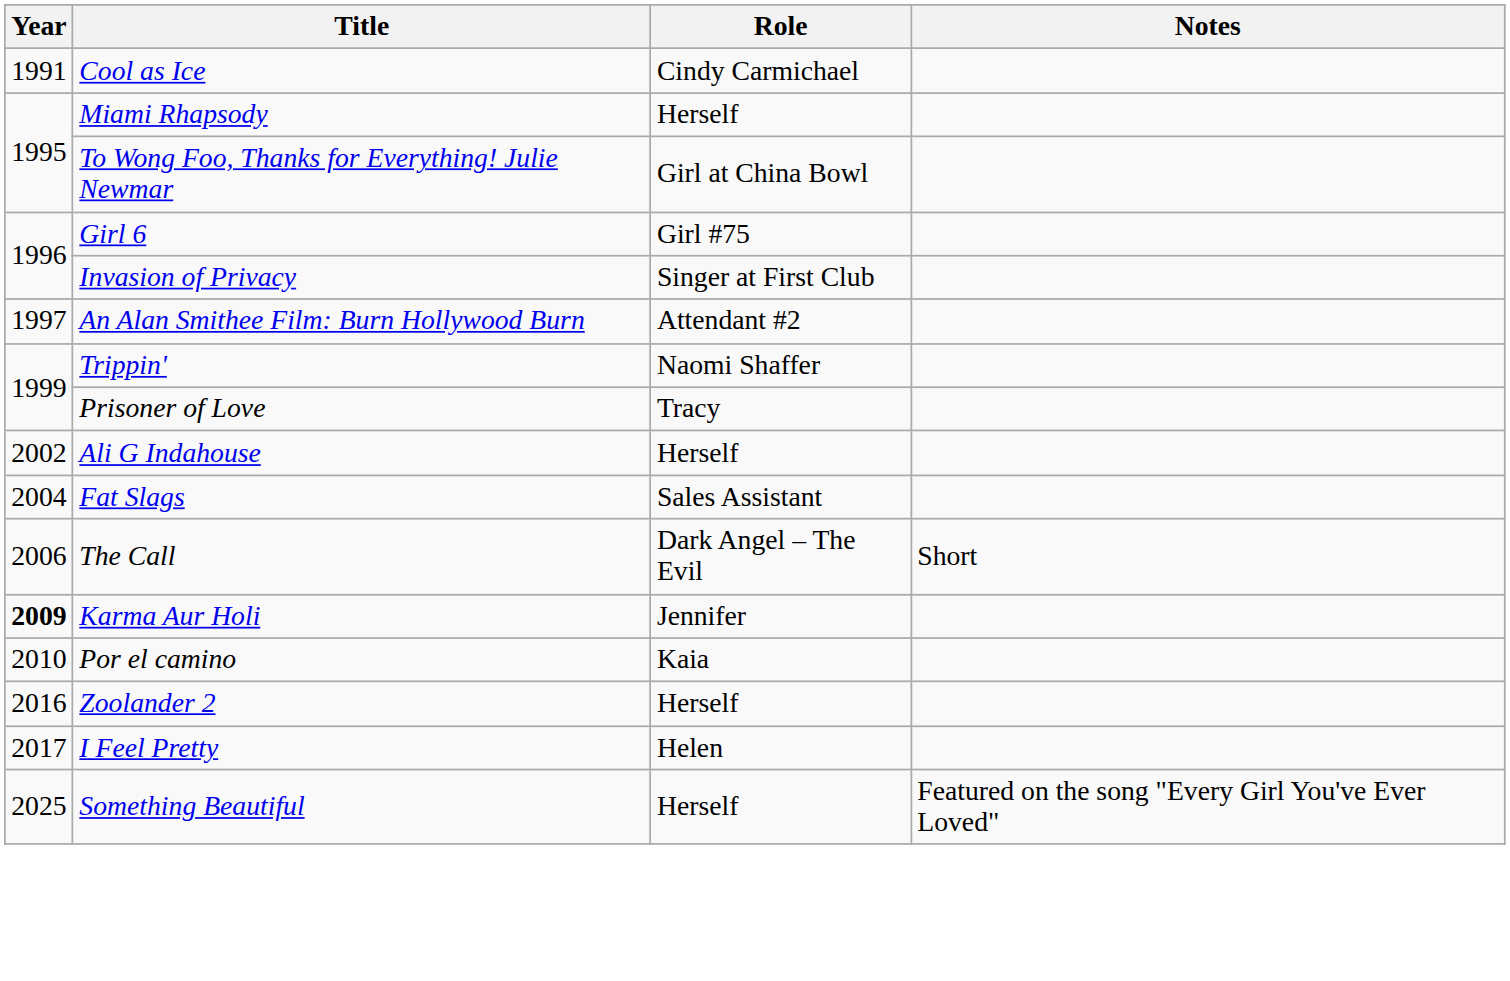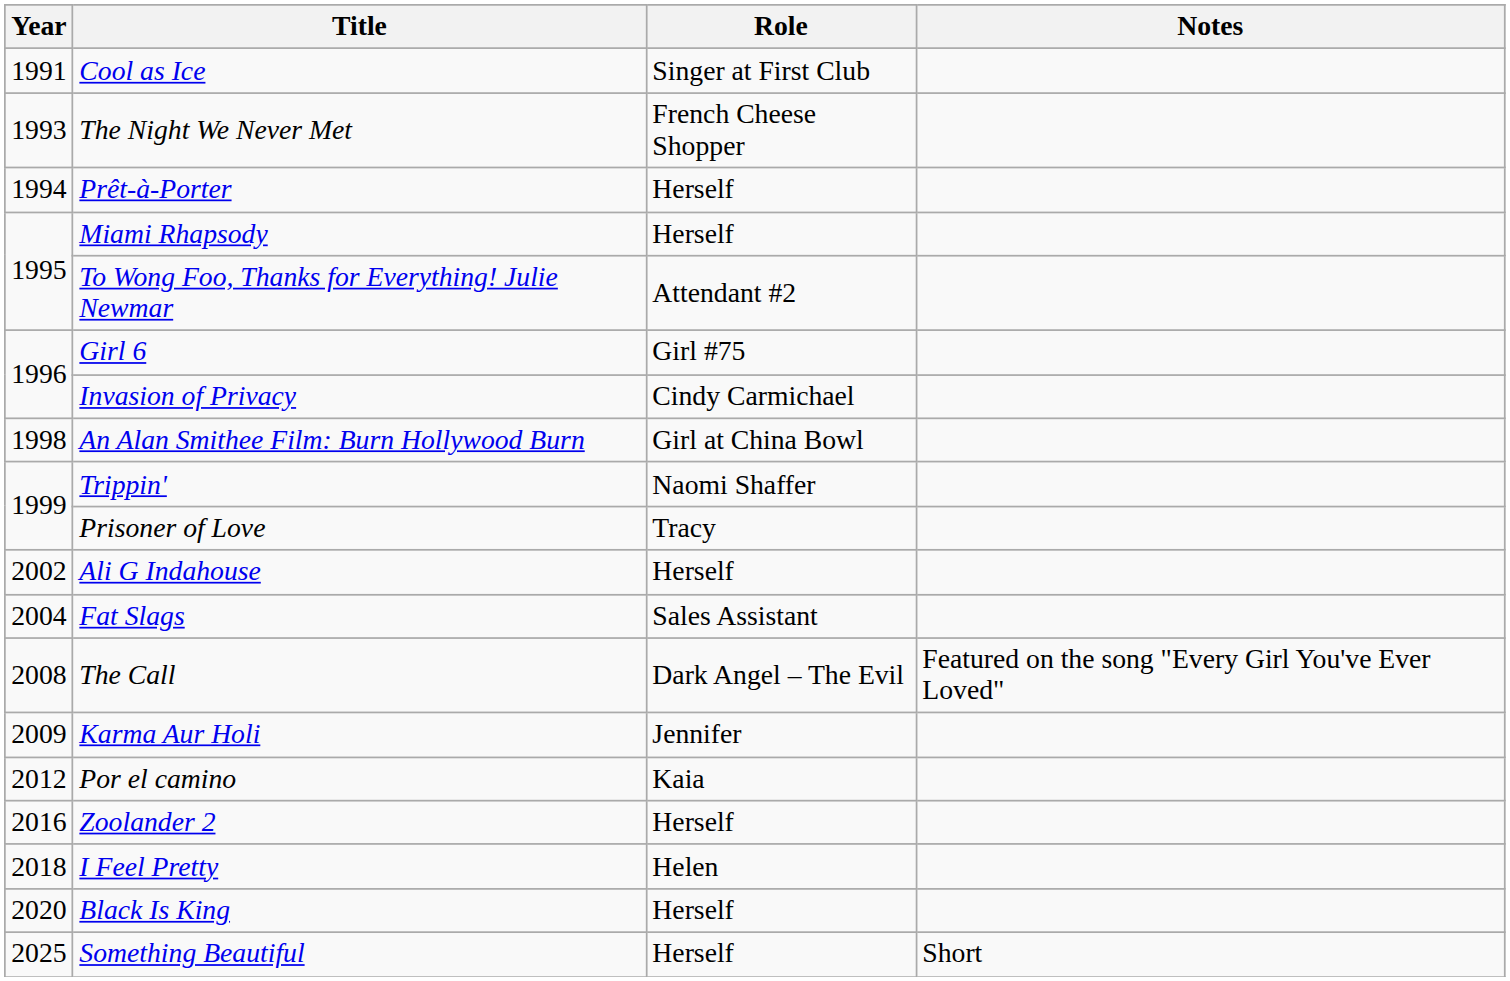 <table class="wikitable sortable">
 <tr>
 <th>Year</th>
 <th>Title</th>
 <th>Role</th>
 <th>Notes</th>
 </tr>
 <tr>
 <td>1991</td>
 <td><em><a href='#'>Cool as Ice</a></em></td>
-<td>Cindy Carmichael</td>
+<td>Singer at First Club</td>
+<td></td>
+</tr>
+<tr>
+<td>1993</td>
+<td><em>The Night We Never Met</em></td>
+<td>French Cheese Shopper</td>
+<td></td>
+</tr>
+<tr>
+<td>1994</td>
+<td><em><a href='#'>Prêt-à-Porter</a></em></td>
+<td>Herself</td>
 <td></td>
 </tr>
 <tr>
 <td rowspan="2">1995</td>
 <td><em><a href='#'>Miami Rhapsody</a></em></td>
 <td>Herself</td>
 <td></td>
 </tr>
 <tr>
 <td><em><a href='#'>To Wong Foo, Thanks for Everything! Julie Newmar</a></em></td>
-<td>Girl at China Bowl</td>
+<td>Attendant #2</td>
 <td></td>
 </tr>
 <tr>
 <td rowspan="2">1996</td>
 <td><em><a href='#'>Girl 6</a></em></td>
 <td>Girl #75</td>
 <td></td>
 </tr>
 <tr>
 <td><em><a href='#'>Invasion of Privacy</a></em></td>
-<td>Singer at First Club</td>
+<td>Cindy Carmichael</td>
 <td></td>
 </tr>
 <tr>
-<td>1997</td>
+<td>1998</td>
 <td><em><a href='#'>An Alan Smithee Film: Burn Hollywood Burn</a></em></td>
-<td>Attendant #2</td>
+<td>Girl at China Bowl</td>
 <td></td>
 </tr>
 <tr>
 <td rowspan="2">1999</td>
 <td><em><a href='#'>Trippin'</a></em></td>
 <td>Naomi Shaffer</td>
 <td></td>
 </tr>
 <tr>
 <td><em>Prisoner of Love</em></td>
 <td>Tracy</td>
 <td></td>
 </tr>
 <tr>
 <td>2002</td>
 <td><em><a href='#'>Ali G Indahouse</a></em></td>
 <td>Herself</td>
 <td></td>
 </tr>
 <tr>
 <td>2004</td>
 <td><em><a href='#'>Fat Slags</a></em></td>
 <td>Sales Assistant</td>
 <td></td>
 </tr>
 <tr>
-<td>2006</td>
+<td>2008</td>
 <td><em>The Call</em></td>
 <td>Dark Angel – The Evil</td>
-<td>Short</td>
+<td>Featured on the song "Every Girl You've Ever Loved"</td>
 </tr>
 <tr>
-<td><strong>2009</strong></td>
+<td>2009</td>
 <td><em><a href='#'>Karma Aur Holi</a></em></td>
 <td>Jennifer</td>
 <td></td>
 </tr>
 <tr>
-<td>2010</td>
+<td>2012</td>
 <td><em>Por el camino</em></td>
 <td>Kaia</td>
 <td></td>
 </tr>
 <tr>
 <td>2016</td>
 <td><em><a href='#'>Zoolander 2</a></em></td>
 <td>Herself</td>
 <td></td>
 </tr>
 <tr>
-<td>2017</td>
+<td>2018</td>
 <td><em><a href='#'>I Feel Pretty</a></em></td>
 <td>Helen</td>
+<td></td>
+</tr>
+<tr>
+<td>2020</td>
+<td><em><a href='#'>Black Is King</a></em></td>
+<td>Herself</td>
 <td></td>
 </tr>
 <tr>
 <td>2025</td>
 <td><em><a href='#'>Something Beautiful</a></em></td>
 <td>Herself</td>
-<td>Featured on the song "Every Girl You've Ever Loved"</td>
+<td>Short</td>
 </tr>
 </table>
